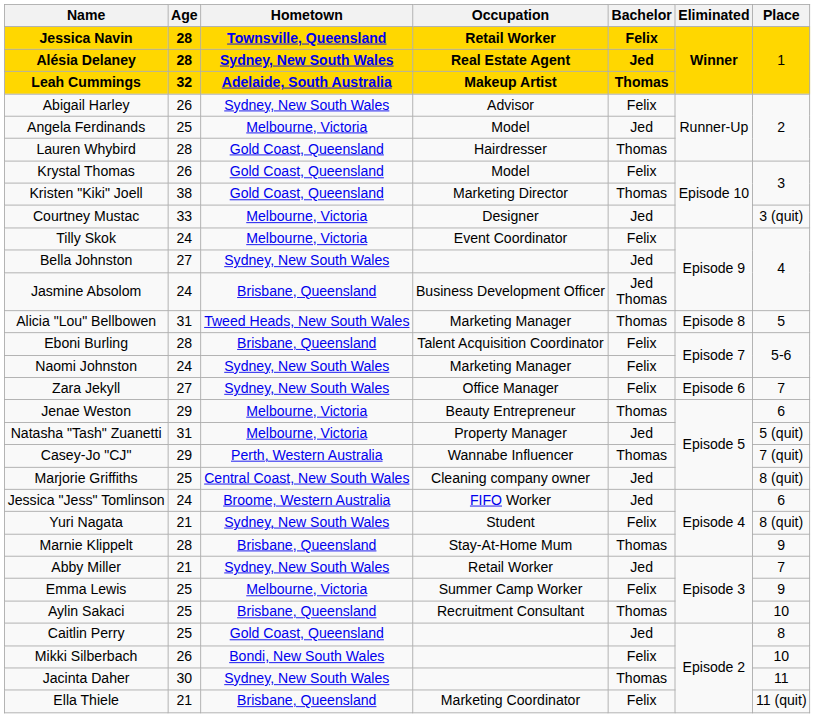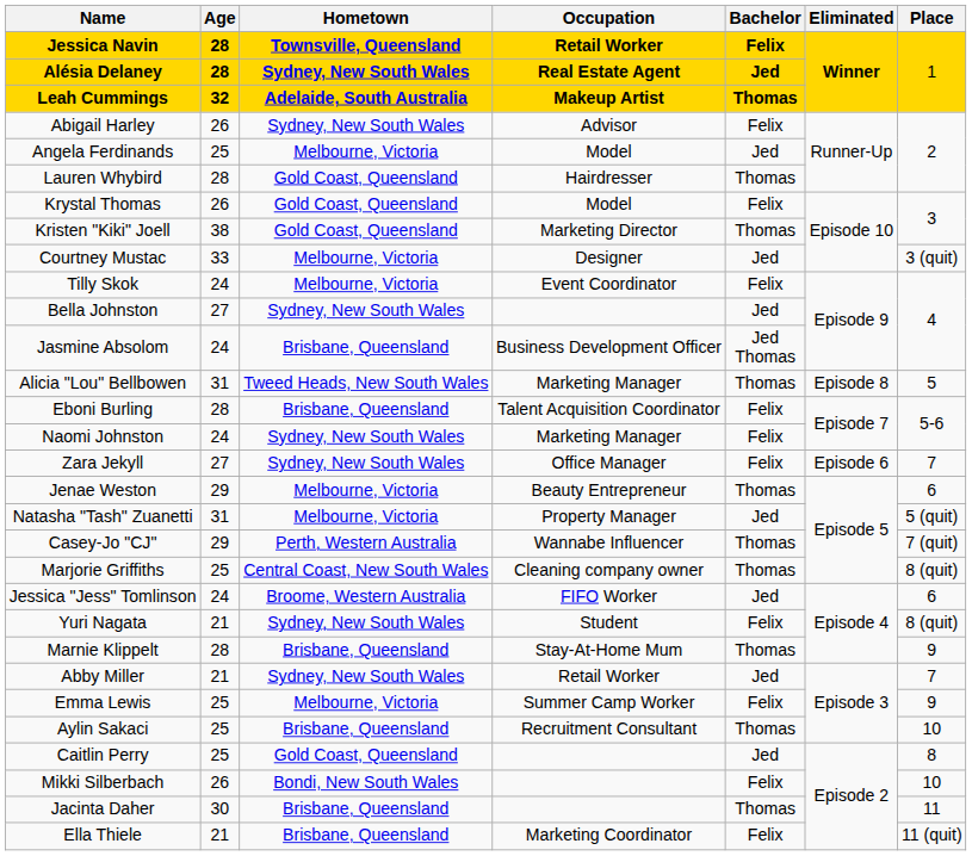 <table class="wikitable" style="text-align:center">
 <tr>
 <th>Name</th>
 <th>Age</th>
 <th>Hometown</th>
 <th>Occupation</th>
 <th>Bachelor</th>
 <th>Eliminated</th>
 <th>Place</th>
 </tr>
 <tr bgcolor="gold">
 <td><strong>Jessica Navin</strong></td>
 <td><strong>28</strong></td>
 <td><strong><a href='#'>Townsville, Queensland</a></strong></td>
 <td><strong>Retail Worker</strong></td>
 <td><strong>Felix</strong></td>
 <td rowspan="3"><strong>Winner</strong></td>
 <td rowspan="3">1</td>
 </tr>
 <tr bgcolor="gold">
 <td><strong>Alésia Delaney</strong></td>
 <td><strong>28</strong></td>
 <td><strong><a href='#'>Sydney, New South Wales</a></strong></td>
 <td><strong>Real Estate Agent</strong></td>
 <td><strong>Jed</strong></td>
 </tr>
 <tr bgcolor="gold">
 <td><strong>Leah Cummings</strong></td>
 <td><strong>32</strong></td>
 <td><strong><a href='#'>Adelaide, South Australia</a></strong></td>
 <td><strong>Makeup Artist</strong></td>
 <td><strong>Thomas</strong></td>
 </tr>
 <tr>
 <td>Abigail Harley</td>
 <td>26</td>
 <td><a href='#'>Sydney, New South Wales</a></td>
 <td>Advisor</td>
 <td>Felix</td>
 <td rowspan="3">Runner-Up</td>
 <td rowspan="3">2</td>
 </tr>
 <tr>
 <td>Angela Ferdinands</td>
 <td>25</td>
 <td><a href='#'>Melbourne, Victoria</a></td>
 <td>Model</td>
 <td>Jed</td>
 </tr>
 <tr>
 <td>Lauren Whybird</td>
 <td>28</td>
 <td><a href='#'>Gold Coast, Queensland</a></td>
 <td>Hairdresser</td>
 <td>Thomas</td>
 </tr>
 <tr>
 <td>Krystal Thomas</td>
 <td>26</td>
 <td><a href='#'>Gold Coast, Queensland</a></td>
 <td>Model</td>
 <td>Felix</td>
 <td rowspan="3">Episode 10</td>
 <td rowspan="2">3</td>
 </tr>
 <tr>
 <td>Kristen "Kiki" Joell</td>
 <td>38</td>
 <td><a href='#'>Gold Coast, Queensland</a></td>
 <td>Marketing Director</td>
 <td>Thomas</td>
 </tr>
 <tr>
 <td>Courtney Mustac</td>
 <td>33</td>
 <td><a href='#'>Melbourne, Victoria</a></td>
 <td>Designer</td>
 <td>Jed</td>
 <td>3 (quit)</td>
 </tr>
 <tr>
 <td>Tilly Skok</td>
 <td>24</td>
 <td><a href='#'>Melbourne, Victoria</a></td>
 <td>Event Coordinator</td>
 <td>Felix</td>
 <td rowspan="3">Episode 9</td>
 <td rowspan="3">4</td>
 </tr>
 <tr>
 <td>Bella Johnston</td>
 <td>27</td>
 <td><a href='#'>Sydney, New South Wales</a></td>
 <td></td>
 <td>Jed</td>
 </tr>
 <tr>
 <td>Jasmine Absolom</td>
 <td>24</td>
 <td><a href='#'>Brisbane, Queensland</a></td>
 <td>Business Development Officer</td>
 <td>Jed <br>Thomas </td>
 </tr>
 <tr>
 <td>Alicia "Lou" Bellbowen</td>
 <td>31</td>
 <td><a href='#'>Tweed Heads, New South Wales</a></td>
 <td>Marketing Manager</td>
 <td>Thomas</td>
 <td>Episode 8</td>
 <td>5</td>
 </tr>
 <tr>
 <td>Eboni Burling</td>
 <td>28</td>
 <td><a href='#'>Brisbane, Queensland</a></td>
 <td>Talent Acquisition Coordinator</td>
 <td>Felix</td>
 <td rowspan="2">Episode 7</td>
 <td rowspan="2">5-6</td>
 </tr>
 <tr>
 <td>Naomi Johnston</td>
 <td>24</td>
 <td><a href='#'>Sydney, New South Wales</a></td>
 <td>Marketing Manager</td>
 <td>Felix</td>
 </tr>
 <tr>
 <td>Zara Jekyll</td>
 <td>27</td>
 <td><a href='#'>Sydney, New South Wales</a></td>
 <td>Office Manager</td>
 <td>Felix</td>
 <td>Episode 6</td>
 <td>7</td>
 </tr>
 <tr>
 <td>Jenae Weston</td>
 <td>29</td>
 <td><a href='#'>Melbourne, Victoria</a></td>
 <td>Beauty Entrepreneur</td>
 <td>Thomas</td>
 <td rowspan="4">Episode 5</td>
 <td>6</td>
 </tr>
 <tr>
 <td>Natasha "Tash" Zuanetti</td>
 <td>31</td>
 <td><a href='#'>Melbourne, Victoria</a></td>
 <td>Property Manager</td>
 <td>Jed</td>
 <td>5 (quit)</td>
 </tr>
 <tr>
 <td>Casey-Jo "CJ"</td>
 <td>29</td>
 <td><a href='#'>Perth, Western Australia</a></td>
 <td>Wannabe Influencer</td>
 <td>Thomas</td>
 <td>7 (quit)</td>
 </tr>
 <tr>
 <td>Marjorie Griffiths</td>
 <td>25</td>
 <td><a href='#'>Central Coast, New South Wales</a></td>
 <td>Cleaning company owner</td>
-<td>Jed</td>
+<td>Thomas</td>
 <td>8 (quit)</td>
 </tr>
 <tr>
 <td>Jessica "Jess" Tomlinson</td>
 <td>24</td>
 <td><a href='#'>Broome, Western Australia</a></td>
 <td><a href='#'>FIFO</a> Worker</td>
 <td>Jed</td>
 <td rowspan="3">Episode 4</td>
 <td>6</td>
 </tr>
 <tr>
 <td>Yuri Nagata</td>
 <td>21</td>
 <td><a href='#'>Sydney, New South Wales</a></td>
 <td>Student</td>
 <td>Felix</td>
 <td>8 (quit)</td>
 </tr>
 <tr>
 <td>Marnie Klippelt</td>
 <td>28</td>
 <td><a href='#'>Brisbane, Queensland</a></td>
 <td>Stay-At-Home Mum</td>
 <td>Thomas</td>
 <td>9</td>
 </tr>
 <tr>
 <td>Abby Miller</td>
 <td>21</td>
 <td><a href='#'>Sydney, New South Wales</a></td>
 <td>Retail Worker</td>
 <td>Jed</td>
 <td rowspan="3">Episode 3</td>
 <td>7</td>
 </tr>
 <tr>
 <td>Emma Lewis</td>
 <td>25</td>
 <td><a href='#'>Melbourne, Victoria</a></td>
 <td>Summer Camp Worker</td>
 <td>Felix</td>
 <td>9</td>
 </tr>
 <tr>
 <td>Aylin Sakaci</td>
 <td>25</td>
 <td><a href='#'>Brisbane, Queensland</a></td>
 <td>Recruitment Consultant</td>
 <td>Thomas</td>
 <td>10</td>
 </tr>
 <tr>
 <td>Caitlin Perry</td>
 <td>25</td>
 <td><a href='#'>Gold Coast, Queensland</a></td>
 <td></td>
 <td>Jed</td>
 <td rowspan="4">Episode 2</td>
 <td>8</td>
 </tr>
 <tr>
 <td>Mikki Silberbach</td>
 <td>26</td>
 <td><a href='#'>Bondi, New South Wales</a></td>
 <td></td>
 <td>Felix</td>
 <td>10</td>
 </tr>
 <tr>
 <td>Jacinta Daher</td>
 <td>30</td>
-<td><a href='#'>Sydney, New South Wales</a></td>
+<td><a href='#'>Brisbane, Queensland</a></td>
 <td></td>
 <td>Thomas</td>
 <td>11</td>
 </tr>
 <tr>
 <td>Ella Thiele</td>
 <td>21</td>
 <td><a href='#'>Brisbane, Queensland</a></td>
 <td>Marketing Coordinator</td>
 <td>Felix</td>
 <td>11 (quit)</td>
 </tr>
 </table>
